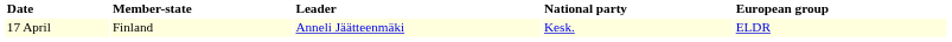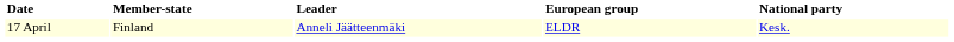 <table border=0 cellpadding=2 cellspacing=2 width=90%>
 <tr ----bgcolor=lightgrey>
 <td><strong>Date</strong></td>
 <td><strong>Member-state</strong></td>
 <td><strong>Leader</strong></td>
+<td><strong>European group</strong></td>
 <td><strong>National party</strong></td>
-<td><strong>European group</strong></td>
 </tr>
 <tr ---- bgcolor=#FFFFDD>
 <td>17 April</td>
 <td>Finland</td>
 <td><a href='#'>Anneli Jäätteenmäki</a></td>
+<td><a href='#'>ELDR</a></td>
 <td><a href='#'>Kesk.</a></td>
-<td><a href='#'>ELDR</a></td>
 </tr>
 </table>
